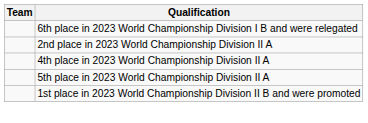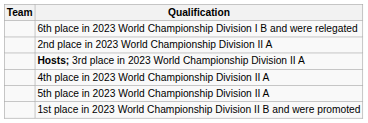 <table class="wikitable">
 <tr>
 <th>Team</th>
 <th>Qualification</th>
 </tr>
 <tr>
 <td></td>
 <td>6th place in 2023 World Championship Division I B and were relegated</td>
 </tr>
 <tr>
 <td></td>
 <td>2nd place in 2023 World Championship Division II A</td>
 </tr>
 <tr>
 <td></td>
+<td><strong>Hosts;</strong> 3rd place in 2023 World Championship Division II A</td>
+</tr>
+<tr>
+<td></td>
 <td>4th place in 2023 World Championship Division II A</td>
 </tr>
 <tr>
 <td></td>
 <td>5th place in 2023 World Championship Division II A</td>
 </tr>
 <tr>
 <td></td>
 <td>1st place in 2023 World Championship Division II B and were promoted</td>
 </tr>
 </table>
